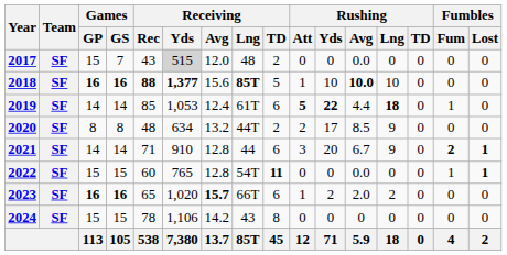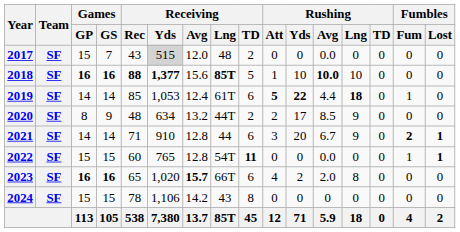 <table class="wikitable" style="text-align:center;">
 <tr>
 <th rowspan="2">Year</th>
 <th rowspan="2">Team</th>
 <th colspan="2">Games</th>
 <th colspan="5">Receiving</th>
 <th colspan="5">Rushing</th>
 <th colspan="2">Fumbles</th>
 </tr>
 <tr>
 <th>GP</th>
 <th>GS</th>
 <th>Rec</th>
 <th>Yds</th>
 <th>Avg</th>
 <th>Lng</th>
 <th>TD</th>
 <th>Att</th>
 <th>Yds</th>
 <th>Avg</th>
 <th>Lng</th>
 <th>TD</th>
 <th>Fum</th>
 <th>Lost</th>
 </tr>
 <tr>
 <th><a href='#'>2017</a></th>
 <th><a href='#'>SF</a></th>
 <td>15</td>
 <td>7</td>
 <td>43</td>
 <td style="background: lightgrey;">515</td>
 <td>12.0</td>
 <td>48</td>
 <td>2</td>
 <td>0</td>
 <td>0</td>
 <td>0.0</td>
 <td>0</td>
 <td>0</td>
 <td>0</td>
 <td>0</td>
 </tr>
 <tr>
 <th><a href='#'>2018</a></th>
 <th><a href='#'>SF</a></th>
 <td><strong>16</strong></td>
 <td><strong>16</strong></td>
 <td><strong>88</strong></td>
 <td><strong>1,377</strong></td>
 <td>15.6</td>
 <td><strong>85T</strong></td>
 <td>5</td>
 <td>1</td>
 <td>10</td>
 <td><strong>10.0</strong></td>
 <td>10</td>
 <td>0</td>
 <td>0</td>
 <td>0</td>
 </tr>
 <tr>
 <th><a href='#'>2019</a></th>
 <th><a href='#'>SF</a></th>
 <td>14</td>
 <td>14</td>
 <td>85</td>
 <td>1,053</td>
 <td>12.4</td>
 <td>61T</td>
 <td>6</td>
 <td><strong>5</strong></td>
 <td><strong>22</strong></td>
 <td>4.4</td>
 <td><strong>18</strong></td>
 <td>0</td>
 <td>1</td>
 <td>0</td>
 </tr>
 <tr>
 <th><a href='#'>2020</a></th>
 <th><a href='#'>SF</a></th>
 <td>8</td>
-<td>8</td>
+<td>9</td>
 <td>48</td>
 <td>634</td>
 <td>13.2</td>
 <td>44T</td>
 <td>2</td>
 <td>2</td>
 <td>17</td>
 <td>8.5</td>
 <td>9</td>
 <td>0</td>
 <td>0</td>
 <td>0</td>
 </tr>
 <tr>
 <th><a href='#'>2021</a></th>
 <th><a href='#'>SF</a></th>
 <td>14</td>
 <td>14</td>
 <td>71</td>
 <td>910</td>
 <td>12.8</td>
 <td>44</td>
 <td>6</td>
 <td>3</td>
 <td>20</td>
 <td>6.7</td>
 <td>9</td>
 <td>0</td>
 <td><strong>2</strong></td>
 <td><strong>1</strong></td>
 </tr>
 <tr>
 <th><a href='#'>2022</a></th>
 <th><a href='#'>SF</a></th>
 <td>15</td>
 <td>15</td>
 <td>60</td>
 <td>765</td>
 <td>12.8</td>
 <td>54T</td>
 <td><strong>11</strong></td>
 <td>0</td>
 <td>0</td>
 <td>0.0</td>
 <td>0</td>
 <td>0</td>
 <td>1</td>
 <td><strong>1</strong></td>
 </tr>
 <tr>
 <th><a href='#'>2023</a></th>
 <th><a href='#'>SF</a></th>
 <td><strong>16</strong></td>
 <td><strong>16</strong></td>
 <td>65</td>
 <td>1,020</td>
 <td><strong>15.7</strong></td>
 <td>66T</td>
 <td>6</td>
-<td>1</td>
+<td>4</td>
 <td>2</td>
 <td>2.0</td>
-<td>2</td>
+<td>8</td>
 <td>0</td>
 <td>0</td>
 <td>0</td>
 </tr>
 <tr>
 <th><a href='#'>2024</a></th>
 <th><a href='#'>SF</a></th>
 <td>15</td>
 <td>15</td>
 <td>78</td>
 <td>1,106</td>
 <td>14.2</td>
 <td>43</td>
 <td>8</td>
 <td>0</td>
 <td>0</td>
 <td>0</td>
 <td>0</td>
 <td>0</td>
 <td>0</td>
 <td>0</td>
 </tr>
 <tr>
 <th colspan="2"></th>
 <th>113</th>
 <th>105</th>
 <th>538</th>
 <th>7,380</th>
 <th>13.7</th>
 <th>85T</th>
 <th>45</th>
 <th>12</th>
 <th>71</th>
 <th>5.9</th>
 <th>18</th>
 <th>0</th>
 <th>4</th>
 <th>2</th>
 </tr>
 </table>
